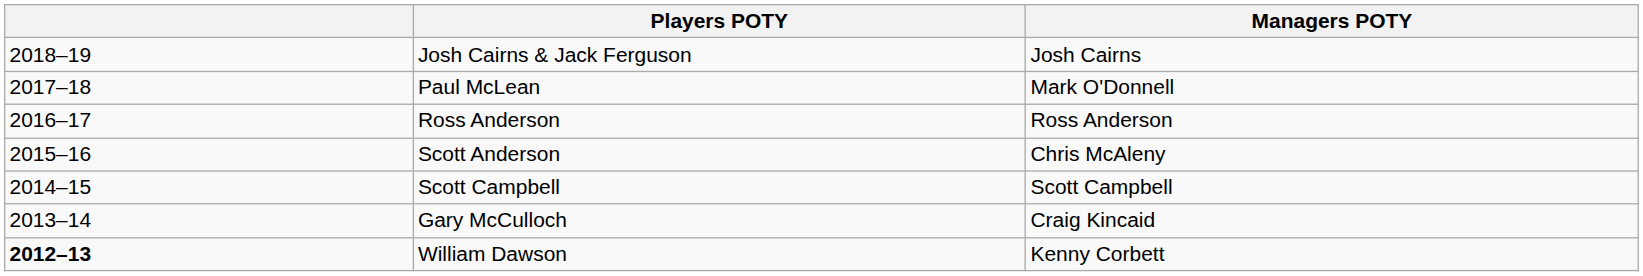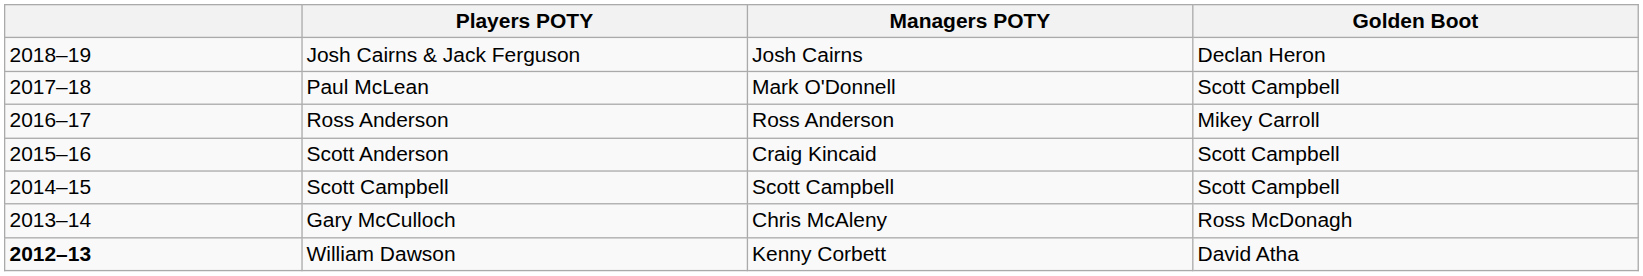 <table class="wikitable sortable">
 <tr>
 <th style="width:8%;"></th>
 <th style="width:12%;">Players POTY</th>
 <th style="width:12%;">Managers POTY</th>
+<th style="width:12%;">Golden Boot</th>
 </tr>
 <tr>
 <td>2018–19</td>
 <td>Josh Cairns & Jack Ferguson</td>
 <td>Josh Cairns</td>
+<td>Declan Heron</td>
 </tr>
 <tr>
 <td>2017–18</td>
 <td>Paul McLean</td>
 <td>Mark O'Donnell</td>
+<td>Scott Campbell</td>
 </tr>
 <tr>
 <td>2016–17</td>
 <td>Ross Anderson</td>
 <td>Ross Anderson</td>
+<td>Mikey Carroll</td>
 </tr>
 <tr>
 <td>2015–16</td>
 <td>Scott Anderson</td>
-<td>Chris McAleny</td>
+<td>Craig Kincaid</td>
+<td>Scott Campbell</td>
 </tr>
 <tr>
 <td>2014–15</td>
+<td>Scott Campbell</td>
 <td>Scott Campbell</td>
 <td>Scott Campbell</td>
 </tr>
 <tr>
 <td>2013–14</td>
 <td>Gary McCulloch</td>
-<td>Craig Kincaid</td>
+<td>Chris McAleny</td>
+<td>Ross McDonagh</td>
 </tr>
 <tr>
 <td><strong>2012–13</strong></td>
 <td>William Dawson</td>
 <td>Kenny Corbett</td>
+<td>David Atha</td>
 </tr>
 </table>
